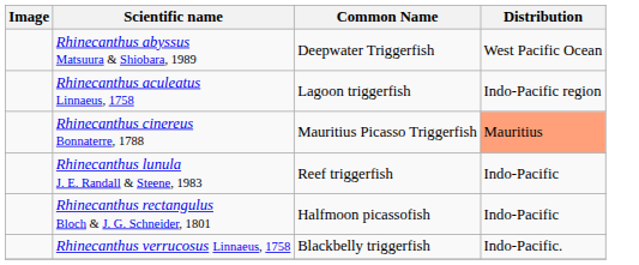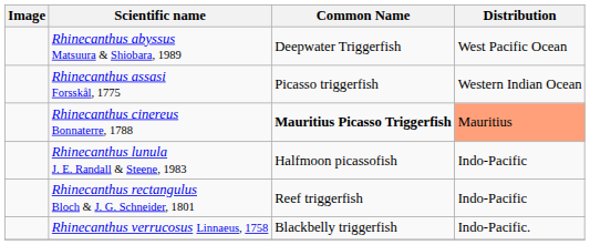 <table class="wikitable sortable">
 <tr>
 <th>Image</th>
 <th>Scientific name</th>
 <th>Common Name</th>
 <th>Distribution</th>
 </tr>
 <tr>
 <td></td>
 <td><em><a href='#'>Rhinecanthus abyssus</a></em><br><small><a href='#'>Matsuura</a> & <a href='#'>Shiobara</a>, 1989</small></td>
 <td>Deepwater Triggerfish</td>
 <td>West Pacific Ocean</td>
 </tr>
 <tr>
 <td></td>
-<td><em><a href='#'>Rhinecanthus aculeatus</a></em><br><small><a href='#'>Linnaeus</a>, <a href='#'>1758</a></small></td>
-<td>Lagoon triggerfish</td>
-<td>Indo-Pacific region</td>
+<td><em><a href='#'>Rhinecanthus assasi</a></em><br><small><a href='#'>Forsskål</a>, 1775</small></td>
+<td>Picasso triggerfish</td>
+<td>Western Indian Ocean</td>
 </tr>
 <tr>
 <td></td>
 <td><em><a href='#'>Rhinecanthus cinereus</a></em><br><small><a href='#'>Bonnaterre</a>, 1788</small></td>
-<td>Mauritius Picasso Triggerfish</td>
+<td><strong>Mauritius Picasso Triggerfish</strong></td>
 <td style="background: lightsalmon;">Mauritius</td>
 </tr>
 <tr>
 <td></td>
 <td><em><a href='#'>Rhinecanthus lunula</a></em><br><small><a href='#'>J. E. Randall</a> & <a href='#'>Steene</a>, 1983</small></td>
-<td>Reef triggerfish</td>
+<td>Halfmoon picassofish</td>
 <td>Indo-Pacific</td>
 </tr>
 <tr>
 <td></td>
 <td><em><a href='#'>Rhinecanthus rectangulus</a></em><br><small><a href='#'>Bloch</a> & <a href='#'>J. G. Schneider</a>, 1801</small></td>
-<td>Halfmoon picassofish</td>
+<td>Reef triggerfish</td>
 <td>Indo-Pacific</td>
 </tr>
 <tr>
 <td></td>
 <td><em><a href='#'>Rhinecanthus verrucosus</a></em> <small><a href='#'>Linnaeus</a>, <a href='#'>1758</a></small></td>
 <td>Blackbelly triggerfish</td>
 <td>Indo-Pacific.</td>
 </tr>
 <tr>
 </tr>
 </table>
